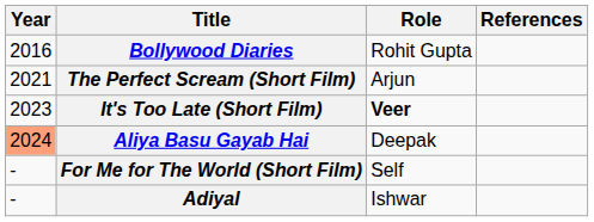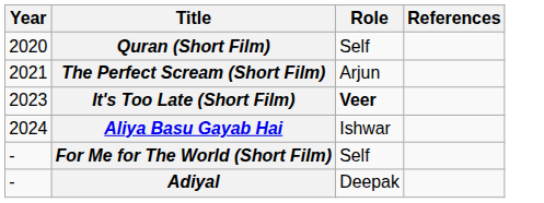 <table class="wikitable sortable plainrowheaders">
 <tr>
 <th>Year</th>
 <th>Title</th>
 <th>Role</th>
 <th>References</th>
 </tr>
 <tr>
-<td>2016</td>
-<th scope="row"><em><a href='#'>Bollywood Diaries</a></em></th>
-<td>Rohit Gupta</td>
+<td>2020</td>
+<th scope="row"><em>Quran (Short Film)</em></th>
+<td>Self</td>
 <td></td>
 </tr>
 <tr>
 <td>2021</td>
 <th scope="row"><em>The Perfect Scream (Short Film)</em></th>
 <td>Arjun</td>
 <td></td>
 </tr>
 <tr>
 <td>2023</td>
 <th scope="row"><em>It's Too Late (Short Film)</em></th>
 <td><strong>Veer</strong></td>
 <td></td>
 </tr>
 <tr>
-<td style="background: lightsalmon;">2024</td>
+<td>2024</td>
 <th scope="row"><em><a href='#'>Aliya Basu Gayab Hai</a></em></th>
-<td>Deepak</td>
+<td>Ishwar</td>
 <td></td>
 </tr>
 <tr>
 <td>-</td>
 <th scope="row"><em>For Me for The World (Short Film)</em></th>
 <td>Self</td>
 <td></td>
 </tr>
 <tr>
 <td>-</td>
 <th scope="row"><em>Adiyal</em></th>
-<td>Ishwar</td>
+<td>Deepak</td>
 <td></td>
 </tr>
 </table>
